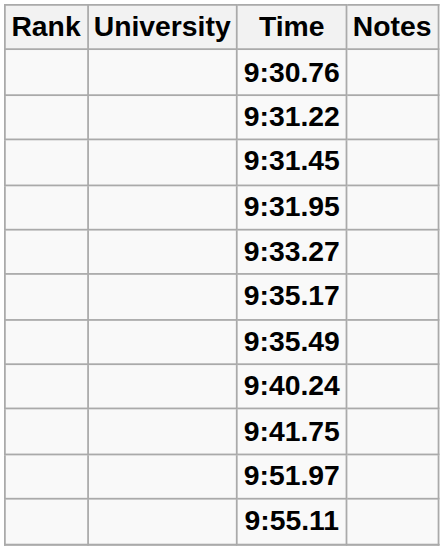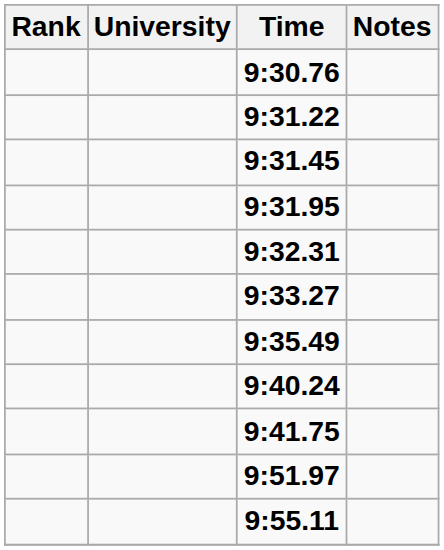 <table class="wikitable sortable" style="text-align:center">
 <tr>
 <th>Rank</th>
 <th>University</th>
 <th>Time</th>
 <th>Notes</th>
 </tr>
 <tr>
 <td></td>
 <td></td>
 <td><strong>9:30.76</strong></td>
 <td></td>
 </tr>
 <tr>
 <td></td>
 <td></td>
 <td><strong>9:31.22</strong></td>
 <td></td>
 </tr>
 <tr>
 <td></td>
 <td></td>
 <td><strong>9:31.45</strong></td>
 <td></td>
 </tr>
 <tr>
 <td></td>
 <td></td>
 <td><strong>9:31.95</strong></td>
 <td></td>
 </tr>
 <tr>
 <td></td>
 <td></td>
-<td><strong>9:33.27</strong></td>
+<td><strong>9:32.31</strong></td>
 <td></td>
 </tr>
 <tr>
 <td></td>
 <td></td>
-<td><strong>9:35.17</strong></td>
+<td><strong>9:33.27</strong></td>
 <td></td>
 </tr>
 <tr>
 <td></td>
 <td></td>
 <td><strong>9:35.49</strong></td>
 <td></td>
 </tr>
 <tr>
 <td></td>
 <td></td>
 <td><strong>9:40.24</strong></td>
 <td></td>
 </tr>
 <tr>
 <td></td>
 <td></td>
 <td><strong>9:41.75</strong></td>
 <td></td>
 </tr>
 <tr>
 <td></td>
 <td></td>
 <td><strong>9:51.97</strong></td>
 <td></td>
 </tr>
 <tr>
 <td></td>
 <td></td>
 <td><strong>9:55.11</strong></td>
 <td></td>
 </tr>
 <tr>
 </tr>
 </table>
